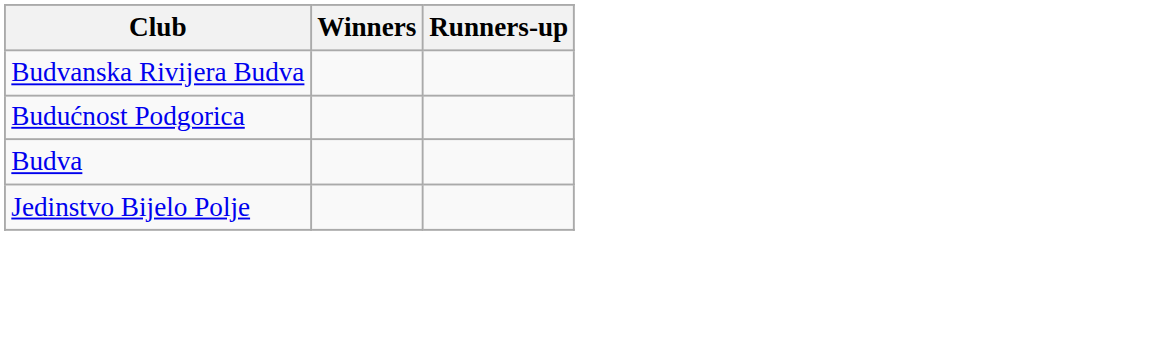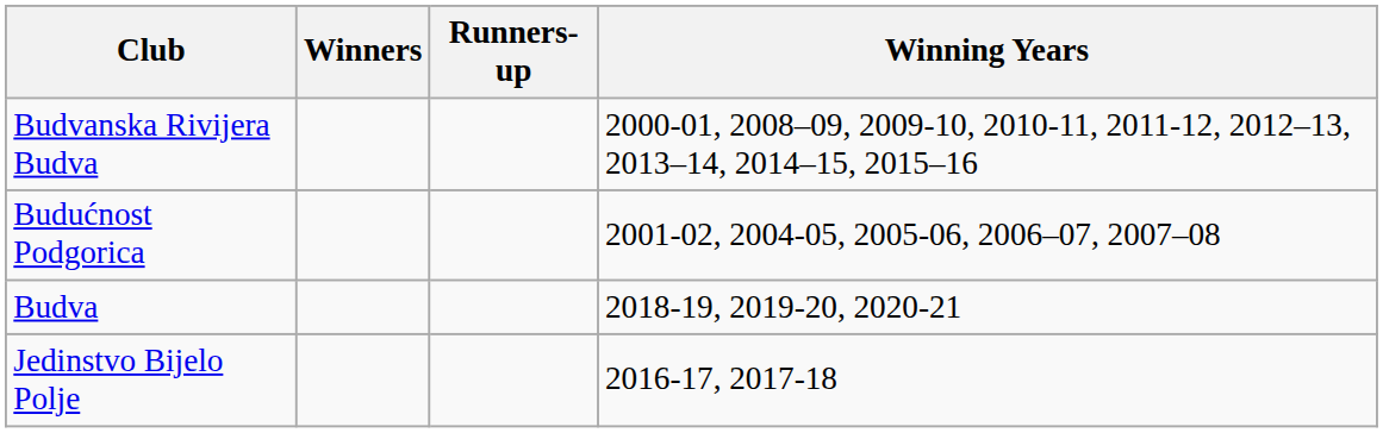 <table class="wikitable" style="font-size:90%">
 <tr>
 <th>Club</th>
 <th>Winners</th>
 <th>Runners-up</th>
+<th>Winning Years</th>
 </tr>
 <tr>
 <td><a href='#'>Budvanska Rivijera Budva</a></td>
 <td></td>
 <td></td>
+<td>2000-01, 2008–09, 2009-10, 2010-11, 2011-12, 2012–13, 2013–14, 2014–15, 2015–16</td>
 </tr>
 <tr>
 <td><a href='#'>Budućnost Podgorica</a></td>
 <td></td>
 <td></td>
+<td>2001-02, 2004-05, 2005-06, 2006–07, 2007–08</td>
 </tr>
 <tr>
 <td><a href='#'>Budva</a></td>
 <td></td>
 <td></td>
+<td>2018-19, 2019-20, 2020-21</td>
 </tr>
 <tr>
 <td><a href='#'>Jedinstvo Bijelo Polje</a></td>
 <td></td>
 <td></td>
+<td>2016-17, 2017-18</td>
 </tr>
 </table>
